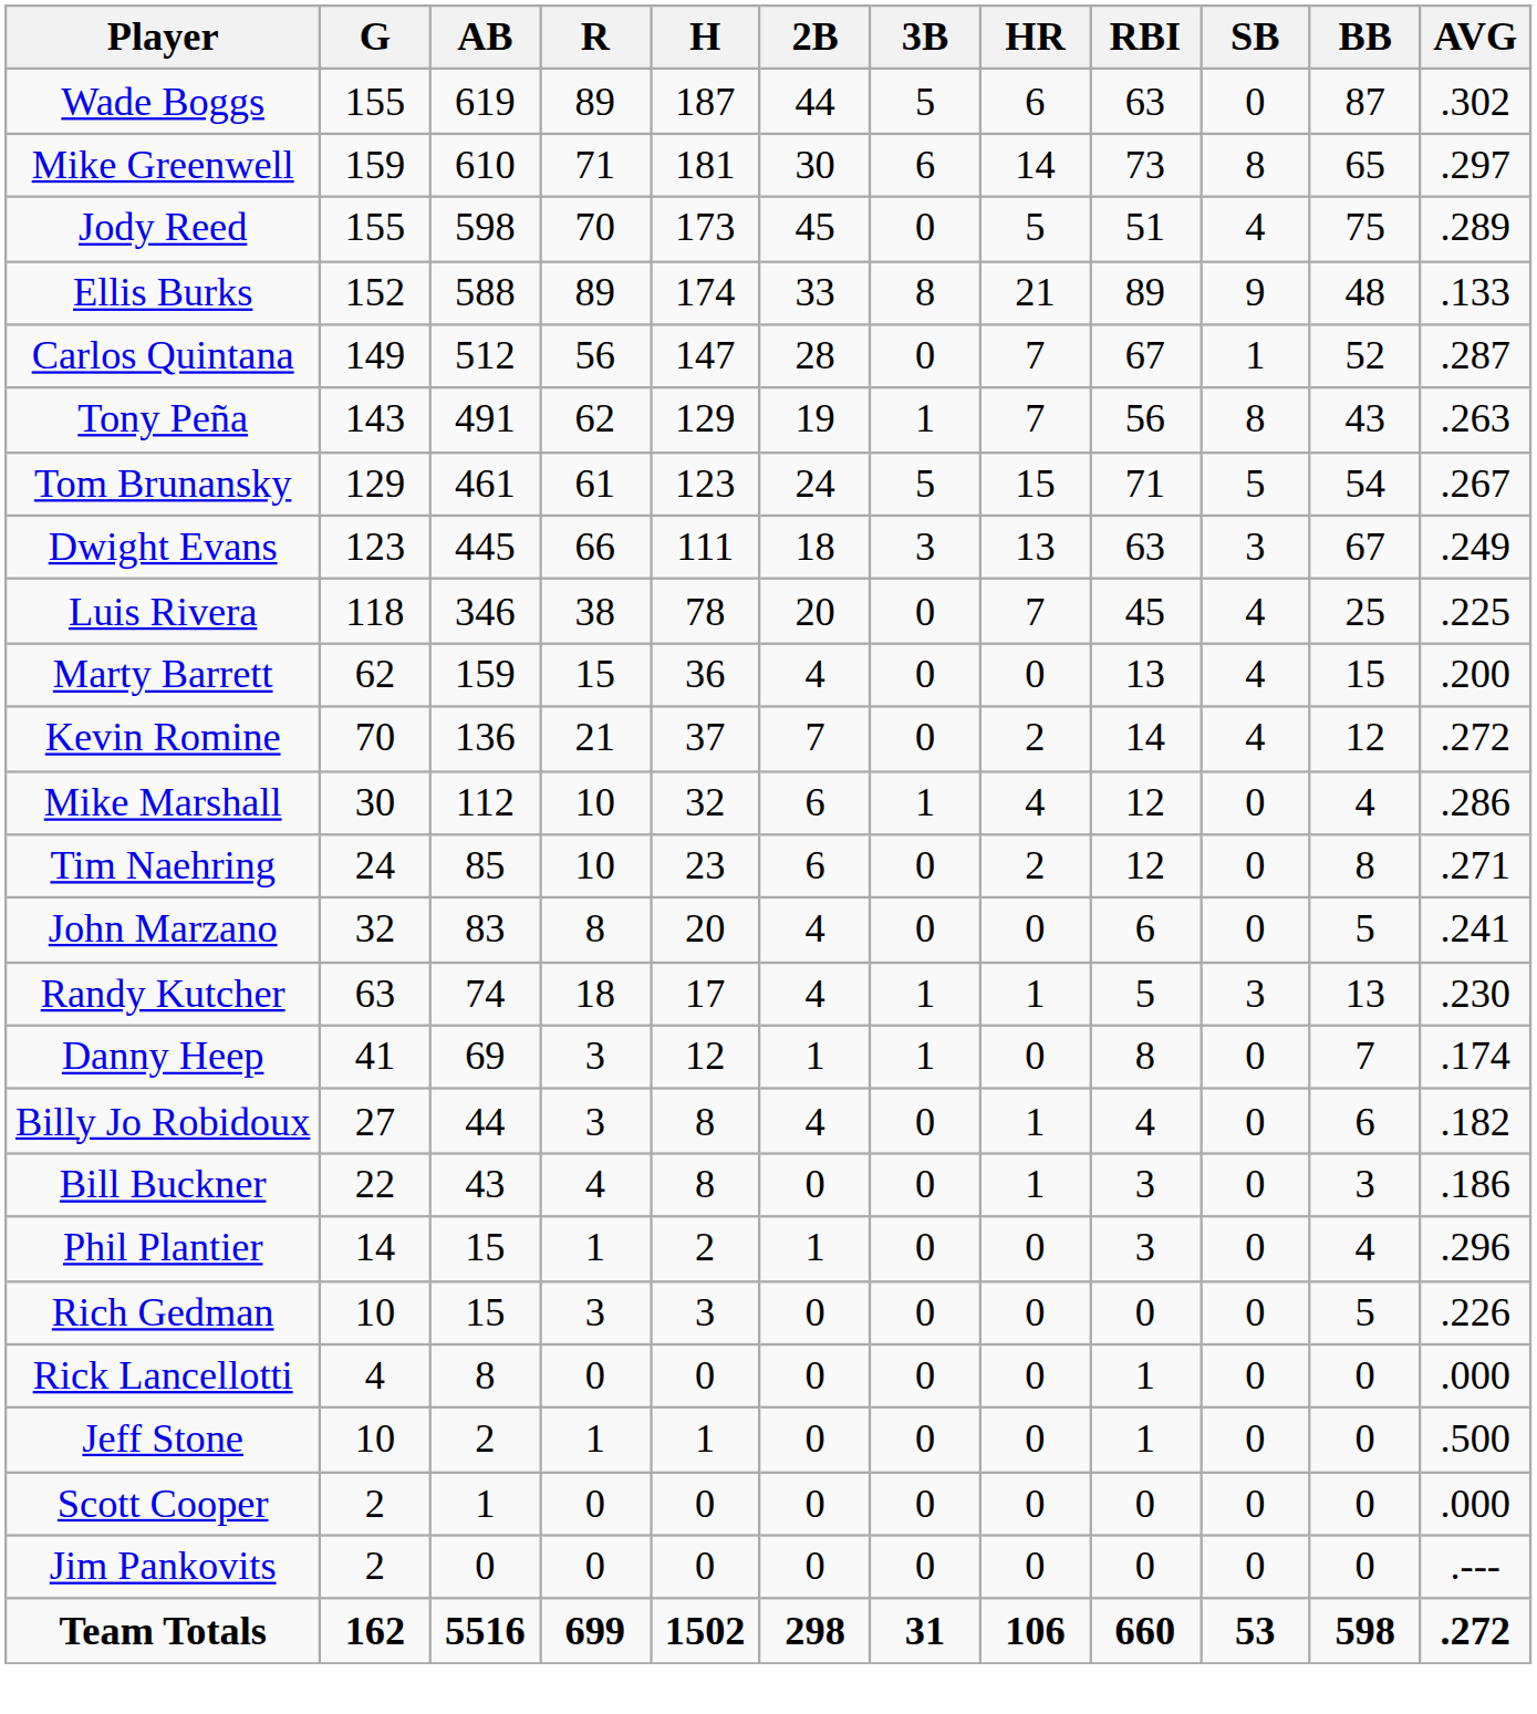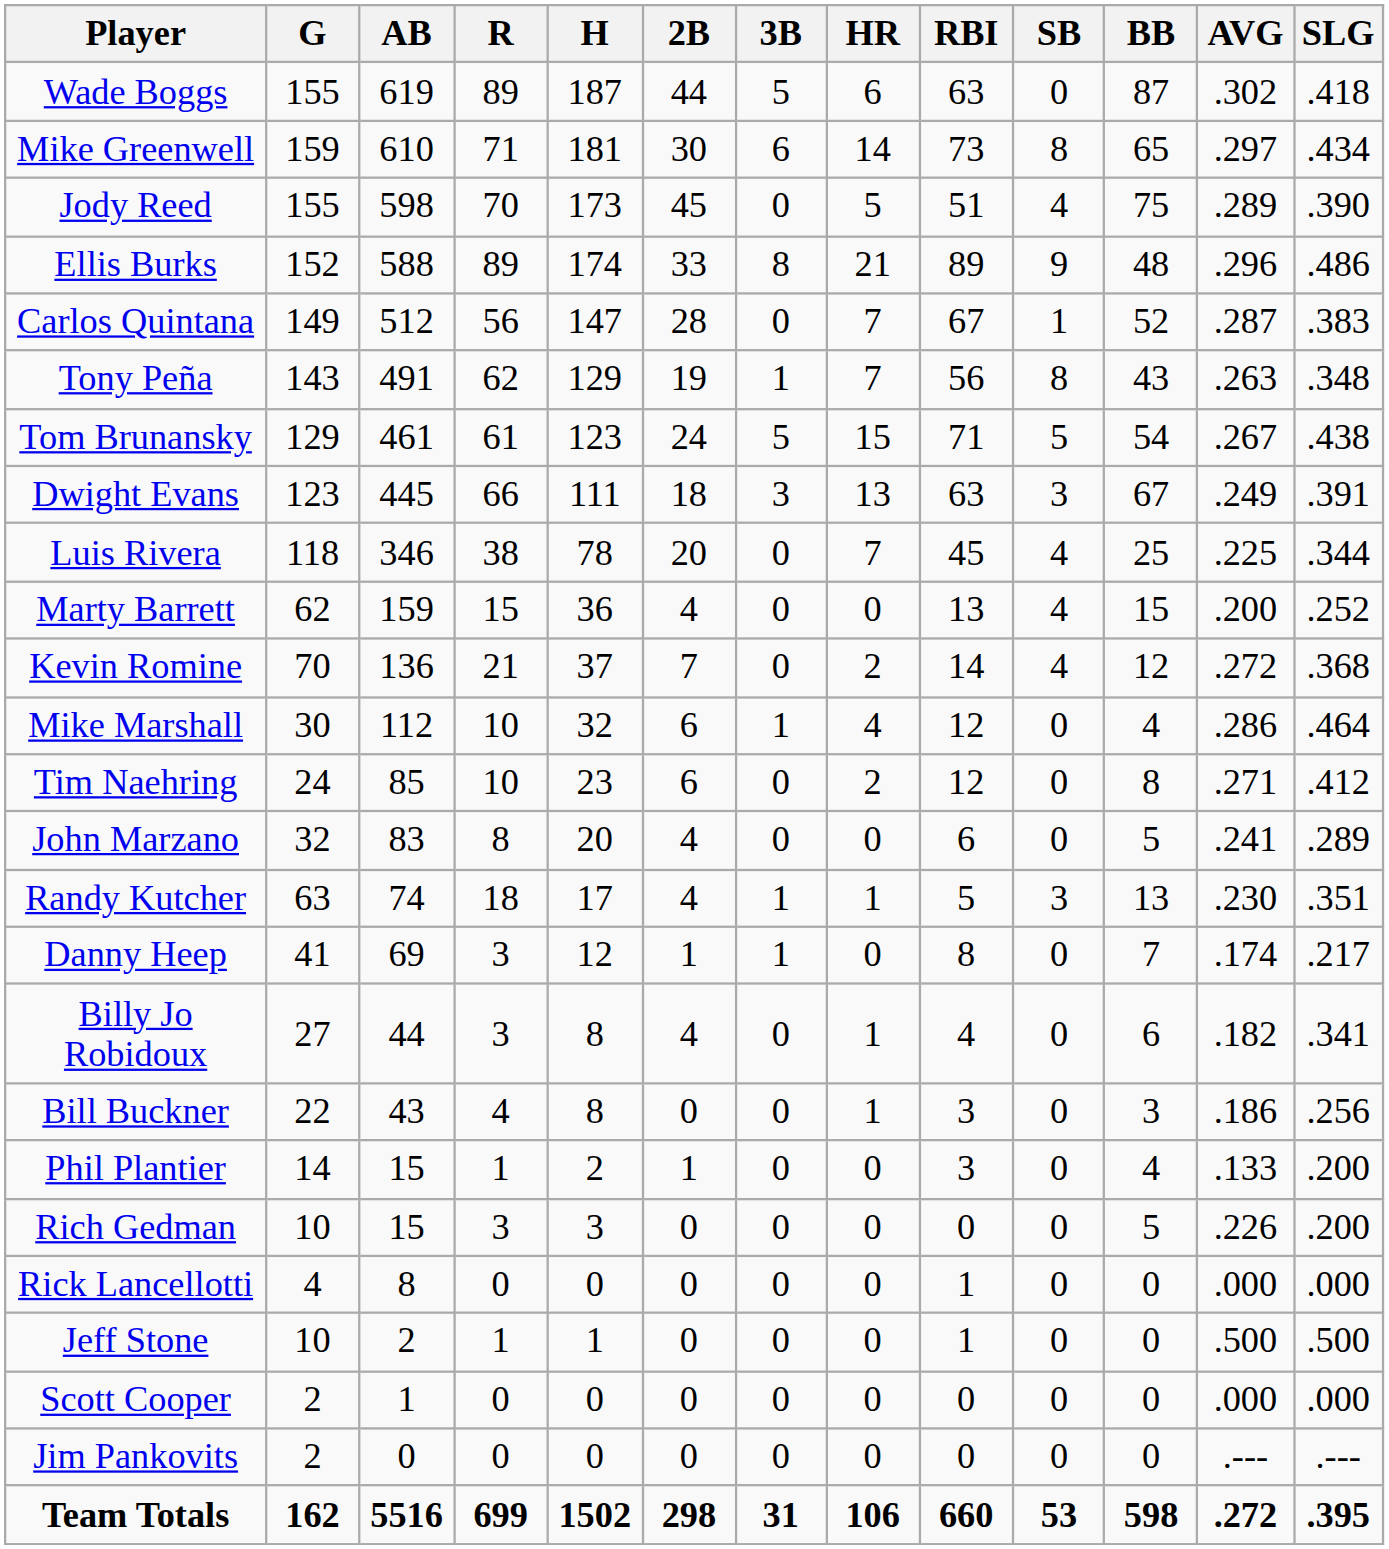 <table class=wikitable style="text-align:center">
 <tr>
 <th bgcolor=#DDDDFF; width="20%">Player</th>
 <th bgcolor=#DDDDFF; width="7%">G</th>
 <th bgcolor=#DDDDFF; width="7%">AB</th>
 <th bgcolor=#DDDDFF; width="7%">R</th>
 <th bgcolor=#DDDDFF; width="7%">H</th>
 <th bgcolor=#DDDDFF; width="7%">2B</th>
 <th bgcolor=#DDDDFF; width="7%">3B</th>
 <th bgcolor=#DDDDFF; width="7%">HR</th>
 <th bgcolor=#DDDDFF; width="7%">RBI</th>
 <th bgcolor=#DDDDFF; width="7%">SB</th>
 <th bgcolor=#DDDDFF; width="7%">BB</th>
 <th bgcolor=#DDDDFF; width="7%">AVG</th>
+<th bgcolor=#DDDDFF; width="7%">SLG</th>
 </tr>
 <tr>
 <td><a href='#'>Wade Boggs</a></td>
 <td>155</td>
 <td>619</td>
 <td>89</td>
 <td>187</td>
 <td>44</td>
 <td>5</td>
 <td>6</td>
 <td>63</td>
 <td>0</td>
 <td>87</td>
 <td>.302</td>
+<td>.418</td>
 </tr>
 <tr>
 <td><a href='#'>Mike Greenwell</a></td>
 <td>159</td>
 <td>610</td>
 <td>71</td>
 <td>181</td>
 <td>30</td>
 <td>6</td>
 <td>14</td>
 <td>73</td>
 <td>8</td>
 <td>65</td>
 <td>.297</td>
+<td>.434</td>
 </tr>
 <tr>
 <td><a href='#'>Jody Reed</a></td>
 <td>155</td>
 <td>598</td>
 <td>70</td>
 <td>173</td>
 <td>45</td>
 <td>0</td>
 <td>5</td>
 <td>51</td>
 <td>4</td>
 <td>75</td>
 <td>.289</td>
+<td>.390</td>
 </tr>
 <tr>
 <td><a href='#'>Ellis Burks</a></td>
 <td>152</td>
 <td>588</td>
 <td>89</td>
 <td>174</td>
 <td>33</td>
 <td>8</td>
 <td>21</td>
 <td>89</td>
 <td>9</td>
 <td>48</td>
-<td>.133</td>
+<td>.296</td>
+<td>.486</td>
 </tr>
 <tr>
 <td><a href='#'>Carlos Quintana</a></td>
 <td>149</td>
 <td>512</td>
 <td>56</td>
 <td>147</td>
 <td>28</td>
 <td>0</td>
 <td>7</td>
 <td>67</td>
 <td>1</td>
 <td>52</td>
 <td>.287</td>
+<td>.383</td>
 </tr>
 <tr>
 <td><a href='#'>Tony Peña</a></td>
 <td>143</td>
 <td>491</td>
 <td>62</td>
 <td>129</td>
 <td>19</td>
 <td>1</td>
 <td>7</td>
 <td>56</td>
 <td>8</td>
 <td>43</td>
 <td>.263</td>
+<td>.348</td>
 </tr>
 <tr>
 <td><a href='#'>Tom Brunansky</a></td>
 <td>129</td>
 <td>461</td>
 <td>61</td>
 <td>123</td>
 <td>24</td>
 <td>5</td>
 <td>15</td>
 <td>71</td>
 <td>5</td>
 <td>54</td>
 <td>.267</td>
+<td>.438</td>
 </tr>
 <tr>
 <td><a href='#'>Dwight Evans</a></td>
 <td>123</td>
 <td>445</td>
 <td>66</td>
 <td>111</td>
 <td>18</td>
 <td>3</td>
 <td>13</td>
 <td>63</td>
 <td>3</td>
 <td>67</td>
 <td>.249</td>
+<td>.391</td>
 </tr>
 <tr>
 <td><a href='#'>Luis Rivera</a></td>
 <td>118</td>
 <td>346</td>
 <td>38</td>
 <td>78</td>
 <td>20</td>
 <td>0</td>
 <td>7</td>
 <td>45</td>
 <td>4</td>
 <td>25</td>
 <td>.225</td>
+<td>.344</td>
 </tr>
 <tr>
 <td><a href='#'>Marty Barrett</a></td>
 <td>62</td>
 <td>159</td>
 <td>15</td>
 <td>36</td>
 <td>4</td>
 <td>0</td>
 <td>0</td>
 <td>13</td>
 <td>4</td>
 <td>15</td>
 <td>.200</td>
+<td>.252</td>
 </tr>
 <tr>
 <td><a href='#'>Kevin Romine</a></td>
 <td>70</td>
 <td>136</td>
 <td>21</td>
 <td>37</td>
 <td>7</td>
 <td>0</td>
 <td>2</td>
 <td>14</td>
 <td>4</td>
 <td>12</td>
 <td>.272</td>
+<td>.368</td>
 </tr>
 <tr>
 <td><a href='#'>Mike Marshall</a></td>
 <td>30</td>
 <td>112</td>
 <td>10</td>
 <td>32</td>
 <td>6</td>
 <td>1</td>
 <td>4</td>
 <td>12</td>
 <td>0</td>
 <td>4</td>
 <td>.286</td>
+<td>.464</td>
 </tr>
 <tr>
 <td><a href='#'>Tim Naehring</a></td>
 <td>24</td>
 <td>85</td>
 <td>10</td>
 <td>23</td>
 <td>6</td>
 <td>0</td>
 <td>2</td>
 <td>12</td>
 <td>0</td>
 <td>8</td>
 <td>.271</td>
+<td>.412</td>
 </tr>
 <tr>
 <td><a href='#'>John Marzano</a></td>
 <td>32</td>
 <td>83</td>
 <td>8</td>
 <td>20</td>
 <td>4</td>
 <td>0</td>
 <td>0</td>
 <td>6</td>
 <td>0</td>
 <td>5</td>
 <td>.241</td>
+<td>.289</td>
 </tr>
 <tr>
 <td><a href='#'>Randy Kutcher</a></td>
 <td>63</td>
 <td>74</td>
 <td>18</td>
 <td>17</td>
 <td>4</td>
 <td>1</td>
 <td>1</td>
 <td>5</td>
 <td>3</td>
 <td>13</td>
 <td>.230</td>
+<td>.351</td>
 </tr>
 <tr>
 <td><a href='#'>Danny Heep</a></td>
 <td>41</td>
 <td>69</td>
 <td>3</td>
 <td>12</td>
 <td>1</td>
 <td>1</td>
 <td>0</td>
 <td>8</td>
 <td>0</td>
 <td>7</td>
 <td>.174</td>
+<td>.217</td>
 </tr>
 <tr>
 <td><a href='#'>Billy Jo Robidoux</a></td>
 <td>27</td>
 <td>44</td>
 <td>3</td>
 <td>8</td>
 <td>4</td>
 <td>0</td>
 <td>1</td>
 <td>4</td>
 <td>0</td>
 <td>6</td>
 <td>.182</td>
+<td>.341</td>
 </tr>
 <tr>
 <td><a href='#'>Bill Buckner</a></td>
 <td>22</td>
 <td>43</td>
 <td>4</td>
 <td>8</td>
 <td>0</td>
 <td>0</td>
 <td>1</td>
 <td>3</td>
 <td>0</td>
 <td>3</td>
 <td>.186</td>
+<td>.256</td>
 </tr>
 <tr>
 <td><a href='#'>Phil Plantier</a></td>
 <td>14</td>
 <td>15</td>
 <td>1</td>
 <td>2</td>
 <td>1</td>
 <td>0</td>
 <td>0</td>
 <td>3</td>
 <td>0</td>
 <td>4</td>
-<td>.296</td>
+<td>.133</td>
+<td>.200</td>
 </tr>
 <tr>
 <td><a href='#'>Rich Gedman</a></td>
 <td>10</td>
 <td>15</td>
 <td>3</td>
 <td>3</td>
 <td>0</td>
 <td>0</td>
 <td>0</td>
 <td>0</td>
 <td>0</td>
 <td>5</td>
 <td>.226</td>
+<td>.200</td>
 </tr>
 <tr>
 <td><a href='#'>Rick Lancellotti</a></td>
 <td>4</td>
 <td>8</td>
 <td>0</td>
 <td>0</td>
 <td>0</td>
 <td>0</td>
 <td>0</td>
 <td>1</td>
 <td>0</td>
 <td>0</td>
+<td>.000</td>
 <td>.000</td>
 </tr>
 <tr>
 <td><a href='#'>Jeff Stone</a></td>
 <td>10</td>
 <td>2</td>
 <td>1</td>
 <td>1</td>
 <td>0</td>
 <td>0</td>
 <td>0</td>
 <td>1</td>
 <td>0</td>
 <td>0</td>
 <td>.500</td>
+<td>.500</td>
 </tr>
 <tr>
 <td><a href='#'>Scott Cooper</a></td>
 <td>2</td>
 <td>1</td>
 <td>0</td>
 <td>0</td>
 <td>0</td>
 <td>0</td>
 <td>0</td>
 <td>0</td>
 <td>0</td>
 <td>0</td>
+<td>.000</td>
 <td>.000</td>
 </tr>
 <tr>
 <td><a href='#'>Jim Pankovits</a></td>
 <td>2</td>
 <td>0</td>
 <td>0</td>
 <td>0</td>
 <td>0</td>
 <td>0</td>
 <td>0</td>
 <td>0</td>
 <td>0</td>
 <td>0</td>
 <td>.---</td>
+<td>.---</td>
 </tr>
 <tr>
 <td><strong>Team Totals</strong></td>
 <td><strong>162</strong></td>
 <td><strong>5516</strong></td>
 <td><strong>699</strong></td>
 <td><strong>1502</strong></td>
 <td><strong>298</strong></td>
 <td><strong>31</strong></td>
 <td><strong>106</strong></td>
 <td><strong>660</strong></td>
 <td><strong>53</strong></td>
 <td><strong>598</strong></td>
 <td><strong>.272</strong></td>
+<td><strong>.395</strong></td>
 </tr>
 </table>
